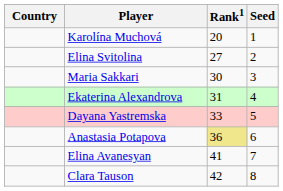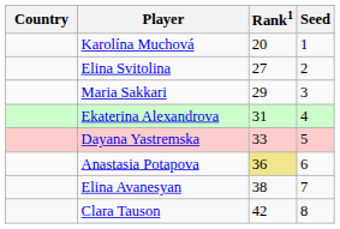 <table class="sortable wikitable">
 <tr>
 <th width="70">Country</th>
 <th width="175">Player</th>
 <th>Rank<sup>1</sup></th>
 <th>Seed</th>
 </tr>
 <tr>
 <td></td>
 <td><a href='#'>Karolína Muchová</a></td>
 <td>20</td>
 <td>1</td>
 </tr>
 <tr>
 <td></td>
 <td><a href='#'>Elina Svitolina</a></td>
 <td>27</td>
 <td>2</td>
 </tr>
 <tr>
 <td></td>
 <td><a href='#'>Maria Sakkari</a></td>
-<td>30</td>
+<td>29</td>
 <td>3</td>
 </tr>
 <tr style="background:#cfc;">
 <td></td>
 <td><a href='#'>Ekaterina Alexandrova</a></td>
 <td>31</td>
 <td>4</td>
 </tr>
 <tr style="background:#fcc;">
 <td></td>
 <td><a href='#'>Dayana Yastremska</a></td>
 <td>33</td>
 <td>5</td>
 </tr>
 <tr>
 <td></td>
 <td><a href='#'>Anastasia Potapova</a></td>
 <td style="background: khaki;">36</td>
 <td>6</td>
 </tr>
 <tr>
 <td></td>
 <td><a href='#'>Elina Avanesyan</a></td>
-<td>41</td>
+<td>38</td>
 <td>7</td>
 </tr>
 <tr>
 <td></td>
 <td><a href='#'>Clara Tauson</a></td>
 <td>42</td>
 <td>8</td>
 </tr>
 </table>
